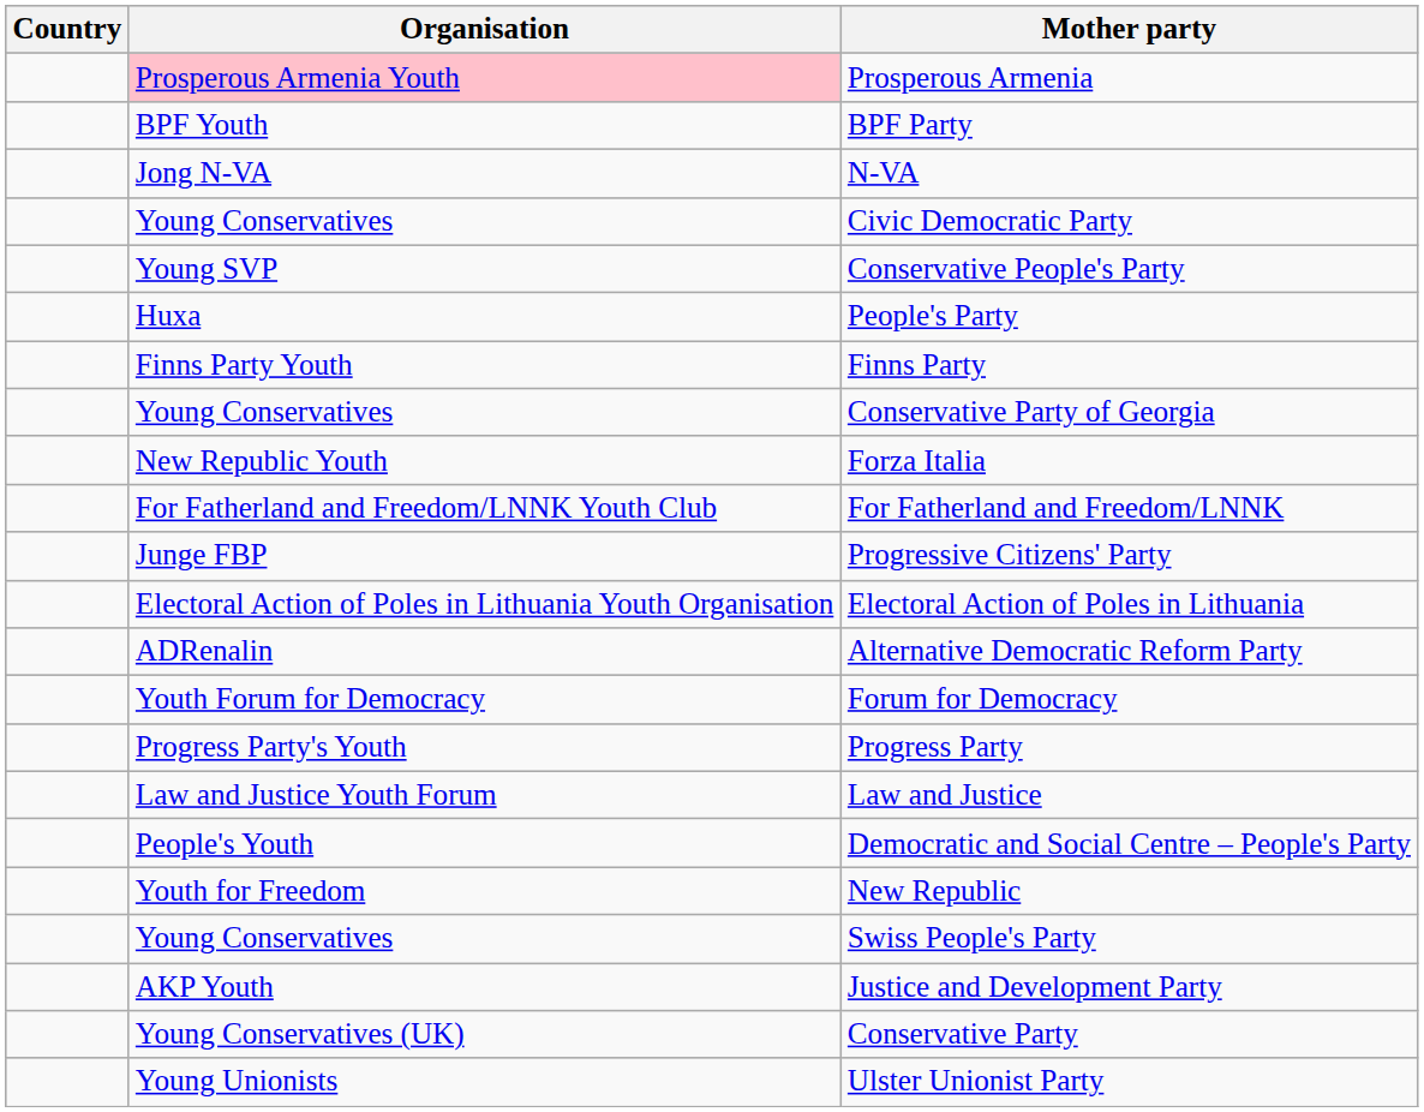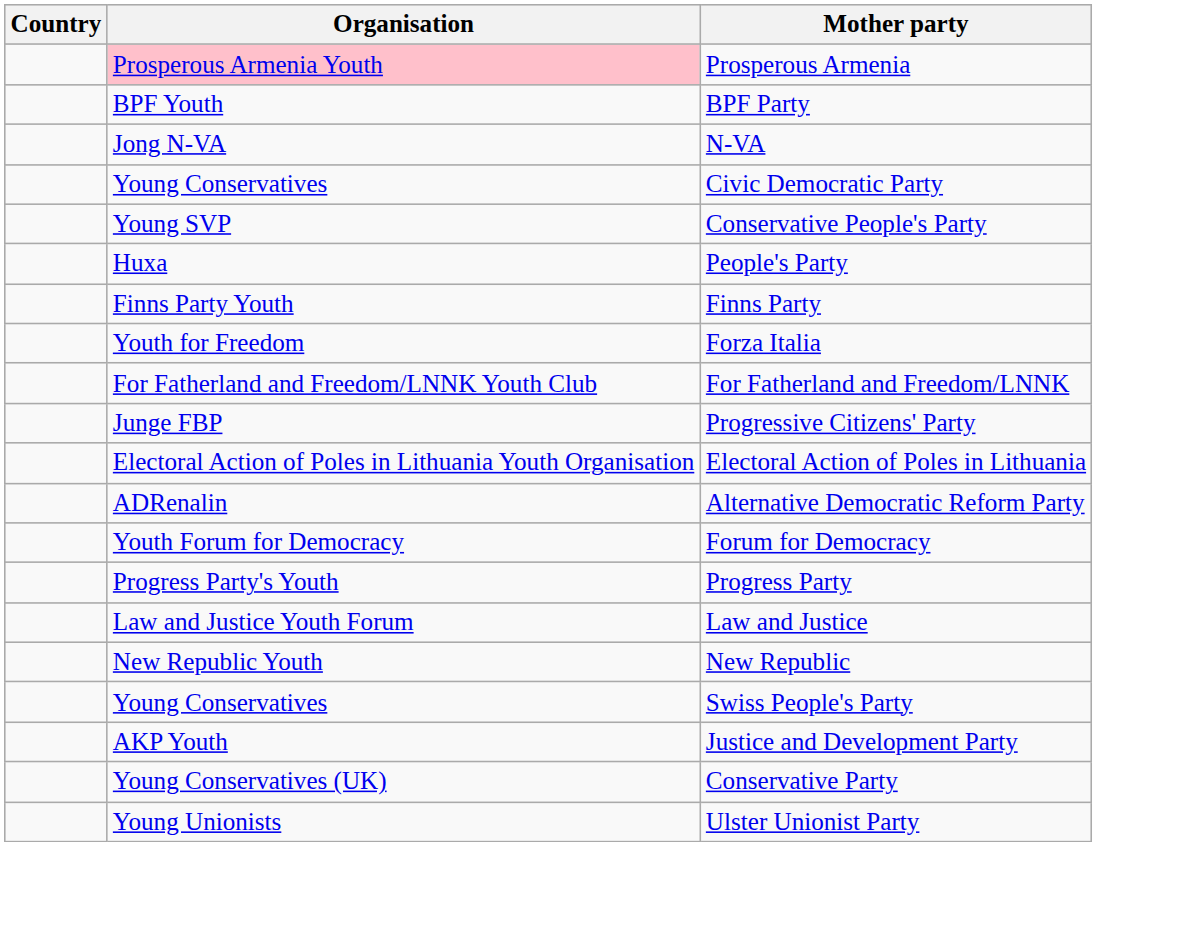 <table class="wikitable sortable">
 <tr>
 <th>Country</th>
 <th>Organisation</th>
 <th>Mother party</th>
 </tr>
 <tr>
 <td></td>
 <td style="background: pink;"><a href='#'>Prosperous Armenia Youth</a></td>
 <td><a href='#'>Prosperous Armenia</a></td>
 </tr>
 <tr>
 <td></td>
 <td><a href='#'>BPF Youth</a></td>
 <td><a href='#'>BPF Party</a></td>
 </tr>
 <tr>
 <td></td>
 <td><a href='#'>Jong N-VA</a></td>
 <td><a href='#'>N-VA</a></td>
 </tr>
 <tr>
 <td></td>
 <td><a href='#'>Young Conservatives</a></td>
 <td><a href='#'>Civic Democratic Party</a></td>
 </tr>
 <tr>
 <td></td>
 <td><a href='#'>Young SVP</a></td>
 <td><a href='#'>Conservative People's Party</a></td>
 </tr>
 <tr>
 <td></td>
 <td><a href='#'>Huxa</a></td>
 <td><a href='#'>People's Party</a></td>
 </tr>
 <tr>
 <td></td>
 <td><a href='#'>Finns Party Youth</a></td>
 <td><a href='#'>Finns Party</a></td>
 </tr>
 <tr>
 <td></td>
-<td><a href='#'>Young Conservatives</a></td>
-<td><a href='#'>Conservative Party of Georgia</a></td>
-</tr>
-<tr>
-<td></td>
-<td><a href='#'>New Republic Youth</a></td>
+<td><a href='#'>Youth for Freedom</a></td>
 <td><a href='#'>Forza Italia</a></td>
 </tr>
 <tr>
 <td></td>
 <td><a href='#'>For Fatherland and Freedom/LNNK Youth Club</a></td>
 <td><a href='#'>For Fatherland and Freedom/LNNK</a></td>
 </tr>
 <tr>
 <td></td>
 <td><a href='#'>Junge FBP</a></td>
 <td><a href='#'>Progressive Citizens' Party</a></td>
 </tr>
 <tr>
 <td></td>
 <td><a href='#'>Electoral Action of Poles in Lithuania Youth Organisation</a></td>
 <td><a href='#'>Electoral Action of Poles in Lithuania</a></td>
 </tr>
 <tr>
 <td></td>
 <td><a href='#'>ADRenalin</a></td>
 <td><a href='#'>Alternative Democratic Reform Party</a></td>
 </tr>
 <tr>
 <td></td>
 <td><a href='#'>Youth Forum for Democracy</a></td>
 <td><a href='#'>Forum for Democracy</a></td>
 </tr>
 <tr>
 <td></td>
 <td><a href='#'>Progress Party's Youth</a></td>
 <td><a href='#'>Progress Party</a></td>
 </tr>
 <tr>
 <td></td>
 <td><a href='#'>Law and Justice Youth Forum</a></td>
 <td><a href='#'>Law and Justice</a></td>
 </tr>
 <tr>
 <td></td>
-<td><a href='#'>People's Youth</a></td>
-<td><a href='#'>Democratic and Social Centre – People's Party</a></td>
-</tr>
-<tr>
-<td></td>
-<td><a href='#'>Youth for Freedom</a></td>
+<td><a href='#'>New Republic Youth</a></td>
 <td><a href='#'>New Republic</a></td>
 </tr>
 <tr>
 <td></td>
 <td><a href='#'>Young Conservatives</a></td>
 <td><a href='#'>Swiss People's Party</a></td>
 </tr>
 <tr>
 <td></td>
 <td><a href='#'>AKP Youth</a></td>
 <td><a href='#'>Justice and Development Party</a></td>
 </tr>
 <tr>
 <td></td>
 <td><a href='#'>Young Conservatives (UK)</a></td>
 <td><a href='#'>Conservative Party</a></td>
 </tr>
 <tr>
 <td></td>
 <td><a href='#'>Young Unionists</a></td>
 <td><a href='#'>Ulster Unionist Party</a></td>
 </tr>
 </table>
